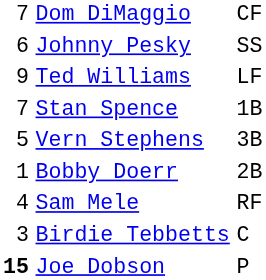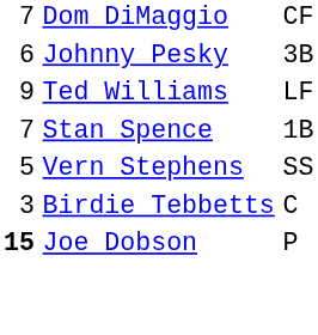 <table>
 <tr>
 <td> 7</td>
 <td><a href='#'>Dom DiMaggio</a></td>
 <td>CF</td>
 </tr>
 <tr>
 <td> 6</td>
 <td><a href='#'>Johnny Pesky</a></td>
-<td>SS</td>
+<td>3B</td>
 </tr>
 <tr>
 <td> 9</td>
 <td><a href='#'>Ted Williams</a></td>
 <td>LF</td>
 </tr>
 <tr>
 <td> 7</td>
 <td><a href='#'>Stan Spence</a></td>
 <td>1B</td>
 </tr>
 <tr>
 <td> 5</td>
 <td><a href='#'>Vern Stephens</a></td>
-<td>3B</td>
-</tr>
-<tr>
-<td> 1</td>
-<td><a href='#'>Bobby Doerr</a></td>
-<td>2B</td>
-</tr>
-<tr>
-<td> 4</td>
-<td><a href='#'>Sam Mele</a></td>
-<td>RF</td>
+<td>SS</td>
 </tr>
 <tr>
 <td> 3</td>
 <td><a href='#'>Birdie Tebbetts</a></td>
 <td>C</td>
 </tr>
 <tr>
 <td><strong>15</strong></td>
 <td><a href='#'>Joe Dobson</a></td>
 <td>P</td>
 </tr>
 <tr>
 </tr>
 </table>
